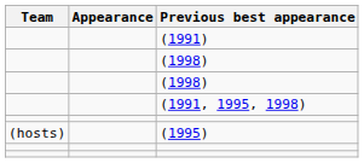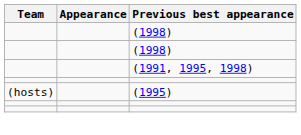 <table class="wikitable sortable" style="text-align: left;">
 <tr>
 <th>Team</th>
 <th>Appearance</th>
 <th>Previous best appearance</th>
-</tr>
-<tr>
-<td></td>
-<td></td>
-<td> (<a href='#'>1991</a>)</td>
 </tr>
 <tr>
 <td></td>
 <td></td>
 <td> (<a href='#'>1998</a>)</td>
 </tr>
 <tr>
 <td></td>
 <td></td>
 <td> (<a href='#'>1998</a>)</td>
 </tr>
 <tr>
 <td></td>
 <td></td>
 <td> (<a href='#'>1991</a>, <a href='#'>1995</a>, <a href='#'>1998</a>)</td>
 </tr>
 <tr>
 <td></td>
 <td></td>
 <td></td>
 </tr>
 <tr>
 <td> (hosts)</td>
 <td></td>
 <td> (<a href='#'>1995</a>)</td>
 </tr>
 <tr>
 <td></td>
 <td></td>
 <td></td>
 </tr>
 <tr>
 <td></td>
 <td></td>
 <td></td>
 </tr>
 </table>
